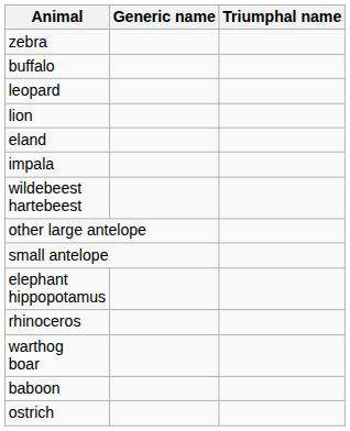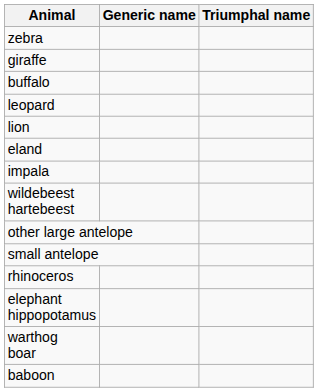 <table class=wikitable>
 <tr>
 <th>Animal</th>
 <th>Generic name</th>
 <th>Triumphal name</th>
 </tr>
 <tr>
 <td>zebra</td>
+<td></td>
+<td></td>
+</tr>
+<tr>
+<td>giraffe</td>
 <td></td>
 <td></td>
 </tr>
 <tr>
 <td>buffalo</td>
 <td></td>
 <td></td>
 </tr>
 <tr>
 <td>leopard</td>
 <td></td>
 <td></td>
 </tr>
 <tr>
 <td>lion</td>
 <td></td>
 <td></td>
 </tr>
 <tr>
 <td>eland</td>
 <td></td>
 <td></td>
 </tr>
 <tr>
 <td>impala</td>
 <td></td>
 <td></td>
 </tr>
 <tr>
 <td>wildebeest<br>hartebeest</td>
 <td></td>
 <td></td>
 </tr>
 <tr>
 <td colspan=2>other large antelope</td>
 <td></td>
 </tr>
 <tr>
 <td colspan=2>small antelope</td>
 <td></td>
 </tr>
 <tr>
-<td>elephant<br>hippopotamus</td>
+<td>rhinoceros</td>
 <td></td>
 <td></td>
 </tr>
 <tr>
-<td>rhinoceros</td>
+<td>elephant<br>hippopotamus</td>
 <td></td>
 <td></td>
 </tr>
 <tr>
 <td>warthog<br>boar</td>
 <td></td>
 <td></td>
 </tr>
 <tr>
 <td>baboon</td>
 <td></td>
 <td></td>
 </tr>
-<tr>
-<td>ostrich</td>
-<td></td>
-<td></td>
-</tr>
 </table>
